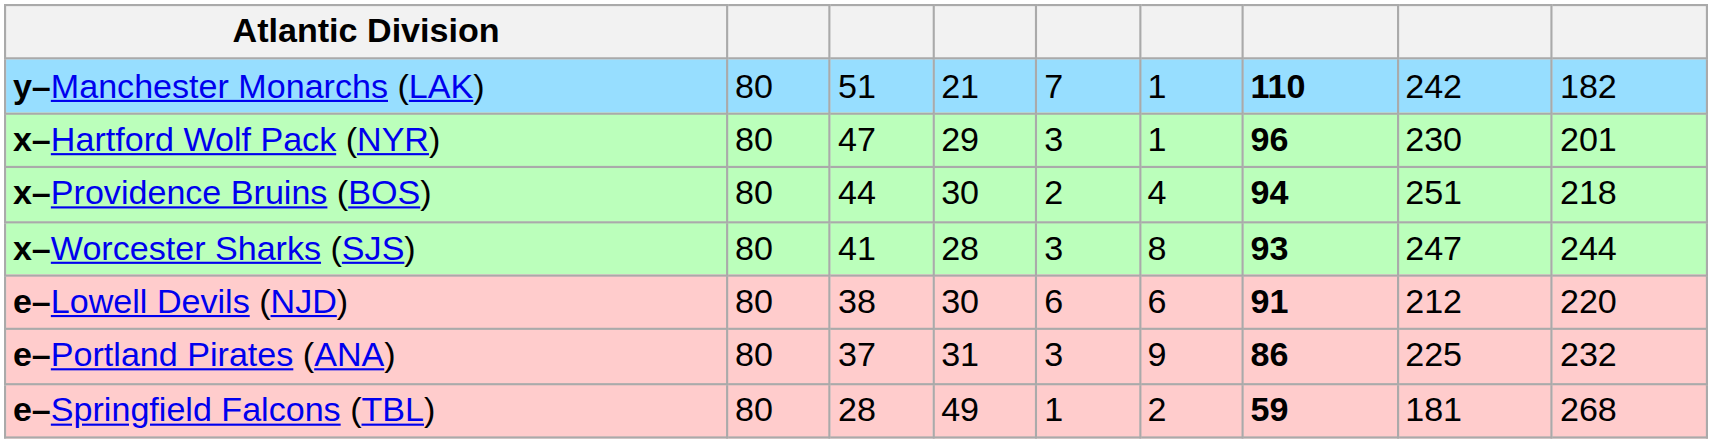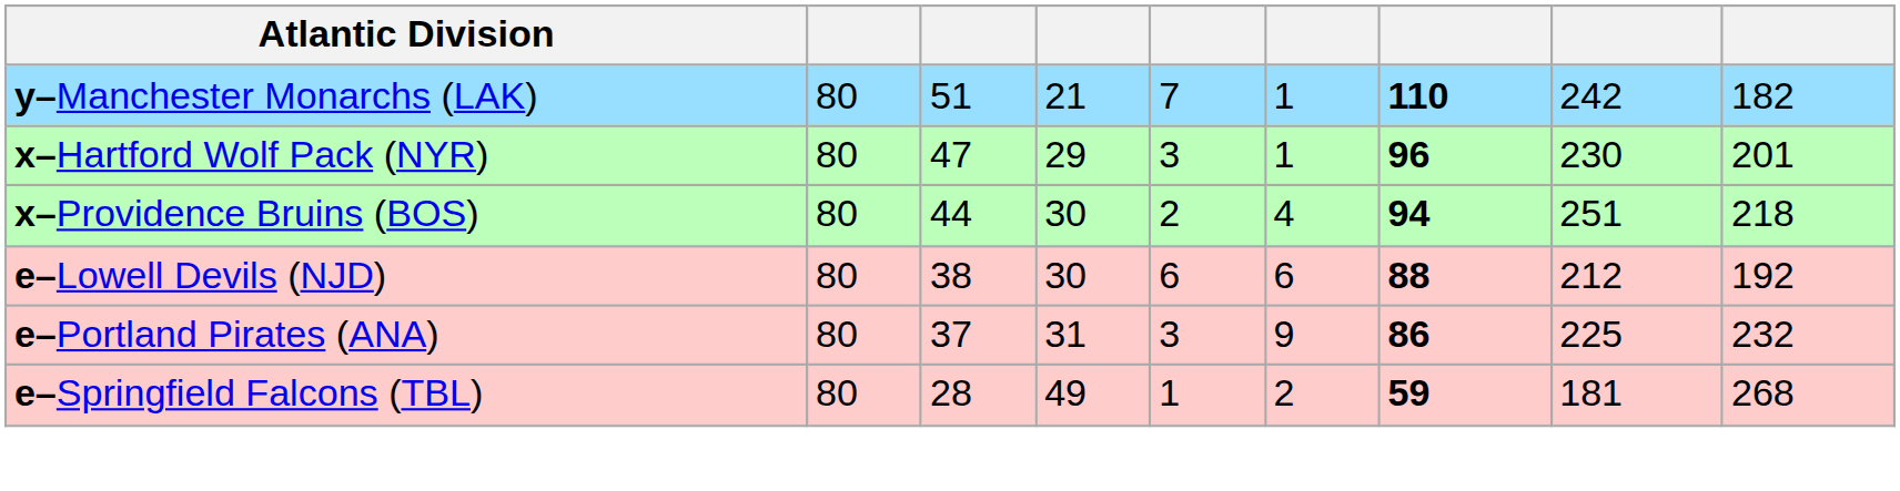 <table class="wikitable" style="width:50em">
 <tr>
 <th width="35%">Atlantic Division</th>
 <th width="5%"></th>
 <th width="5%"></th>
 <th width="5%"></th>
 <th width="5%"></th>
 <th width="5%"></th>
 <th width="7.5%"></th>
 <th width="7.5%"></th>
 <th width="7.5%"></th>
 </tr>
 <tr bgcolor="#97DEFF">
 <td><strong>y–</strong><a href='#'>Manchester Monarchs</a> (<a href='#'>LAK</a>)</td>
 <td>80</td>
 <td>51</td>
 <td>21</td>
 <td>7</td>
 <td>1</td>
 <td><strong>110</strong></td>
 <td>242</td>
 <td>182</td>
 </tr>
 <tr bgcolor="#bbffbb">
 <td><strong>x–</strong><a href='#'>Hartford Wolf Pack</a> (<a href='#'>NYR</a>)</td>
 <td>80</td>
 <td>47</td>
 <td>29</td>
 <td>3</td>
 <td>1</td>
 <td><strong>96</strong></td>
 <td>230</td>
 <td>201</td>
 </tr>
 <tr bgcolor="#bbffbb">
 <td><strong>x–</strong><a href='#'>Providence Bruins</a> (<a href='#'>BOS</a>)</td>
 <td>80</td>
 <td>44</td>
 <td>30</td>
 <td>2</td>
 <td>4</td>
 <td><strong>94</strong></td>
 <td>251</td>
 <td>218</td>
 </tr>
-<tr bgcolor="#bbffbb">
-<td><strong>x–</strong><a href='#'>Worcester Sharks</a> (<a href='#'>SJS</a>)</td>
-<td>80</td>
-<td>41</td>
-<td>28</td>
-<td>3</td>
-<td>8</td>
-<td><strong>93</strong></td>
-<td>247</td>
-<td>244</td>
-</tr>
 <tr bgcolor=#ffcccc>
 <td><strong>e–</strong><a href='#'>Lowell Devils</a> (<a href='#'>NJD</a>)</td>
 <td>80</td>
 <td>38</td>
 <td>30</td>
 <td>6</td>
 <td>6</td>
-<td><strong>91</strong></td>
+<td><strong>88</strong></td>
 <td>212</td>
-<td>220</td>
+<td>192</td>
 </tr>
 <tr bgcolor=#ffcccc>
 <td><strong>e–</strong><a href='#'>Portland Pirates</a> (<a href='#'>ANA</a>)</td>
 <td>80</td>
 <td>37</td>
 <td>31</td>
 <td>3</td>
 <td>9</td>
 <td><strong>86</strong></td>
 <td>225</td>
 <td>232</td>
 </tr>
 <tr bgcolor=#ffcccc>
 <td><strong>e–</strong><a href='#'>Springfield Falcons</a> (<a href='#'>TBL</a>)</td>
 <td>80</td>
 <td>28</td>
 <td>49</td>
 <td>1</td>
 <td>2</td>
 <td><strong>59</strong></td>
 <td>181</td>
 <td>268</td>
 </tr>
 </table>
